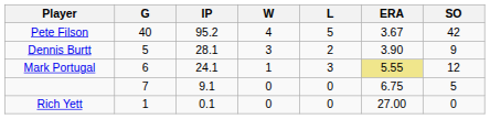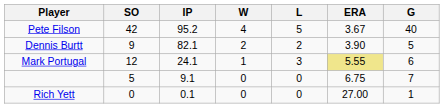 <table class="wikitable sortable">
 <tr>
 <th bgcolor="#DDDDFF" width="16%">Player</th>
-<th bgcolor="#DDDDFF" width="9%">G</th>
+<th bgcolor="#DDDDFF" width="9%">SO</th>
 <th bgcolor="#DDDDFF" width="9%">IP</th>
 <th bgcolor="#DDDDFF" width="9%">W</th>
 <th bgcolor="#DDDDFF" width="9%">L</th>
 <th bgcolor="#DDDDFF" width="9%">ERA</th>
-<th bgcolor="#DDDDFF" width="9%">SO</th>
+<th bgcolor="#DDDDFF" width="9%">G</th>
 </tr>
 <tr align="center">
 <td><a href='#'>Pete Filson</a></td>
-<td>40</td>
+<td>42</td>
 <td>95.2</td>
 <td>4</td>
 <td>5</td>
 <td>3.67</td>
-<td>42</td>
+<td>40</td>
 </tr>
 <tr align=center>
 <td><a href='#'>Dennis Burtt</a></td>
-<td>5</td>
-<td>28.1</td>
-<td>3</td>
+<td>9</td>
+<td>82.1</td>
+<td>2</td>
 <td>2</td>
 <td>3.90</td>
-<td>9</td>
+<td>5</td>
 </tr>
 <tr align=center>
 <td><a href='#'>Mark Portugal</a></td>
-<td>6</td>
+<td>12</td>
 <td>24.1</td>
 <td>1</td>
 <td>3</td>
 <td style="background: khaki;">5.55</td>
-<td>12</td>
+<td>6</td>
 </tr>
 <tr align=center>
 <td></td>
-<td>7</td>
+<td>5</td>
 <td>9.1</td>
 <td>0</td>
 <td>0</td>
 <td>6.75</td>
-<td>5</td>
+<td>7</td>
 </tr>
 <tr align="center">
 <td><a href='#'>Rich Yett</a></td>
-<td>1</td>
+<td>0</td>
 <td>0.1</td>
 <td>0</td>
 <td>0</td>
 <td>27.00</td>
-<td>0</td>
+<td>1</td>
 </tr>
 </table>
